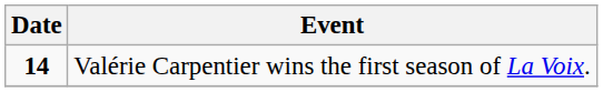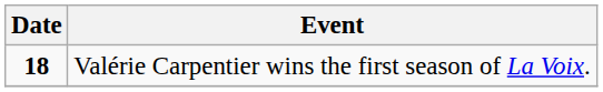 <table class="wikitable">
 <tr>
 <th>Date</th>
 <th>Event</th>
 </tr>
 <tr>
-<td style="text-align:center;"><strong>14</strong></td>
+<td style="text-align:center;"><strong>18</strong></td>
 <td>Valérie Carpentier wins the first season of <em><a href='#'>La Voix</a></em>.</td>
 </tr>
 <tr>
 </tr>
 </table>
